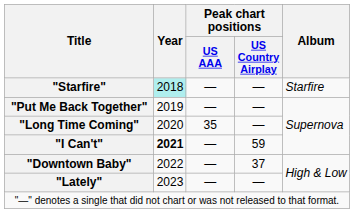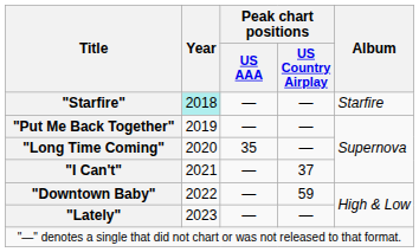 <table class="wikitable plainrowheaders" style="text-align:center;">
 <tr>
 <th rowspan="2" style="width:12em;">Title</th>
 <th rowspan="2">Year</th>
 <th colspan="2">Peak chart<br>positions</th>
 <th rowspan="2">Album</th>
 </tr>
 <tr>
 <th scope="col" style="width:4em;font-size:90%;"><a href='#'>US<br>AAA</a><br></th>
 <th scope="col" style="width:4em;font-size:90%;"><a href='#'>US<br>Country<br>Airplay</a><br></th>
 </tr>
 <tr>
 <th scope="row">"Starfire"</th>
 <td style="background: paleturquoise;">2018</td>
 <td>—</td>
 <td>—</td>
 <td align="left"><em>Starfire</em></td>
 </tr>
 <tr>
 <th scope="row">"Put Me Back Together"</th>
 <td>2019</td>
 <td>—</td>
 <td>—</td>
 <td rowspan="3" align="left"><em>Supernova</em></td>
 </tr>
 <tr>
 <th scope="row">"Long Time Coming"</th>
 <td>2020</td>
 <td>35</td>
 <td>—</td>
 </tr>
 <tr>
 <th scope="row">"I Can't" <br></th>
-<td><strong>2021</strong></td>
+<td>2021</td>
 <td>—</td>
-<td>59</td>
+<td>37</td>
 </tr>
 <tr>
 <th scope="row">"Downtown Baby"</th>
 <td>2022</td>
 <td>—</td>
-<td>37</td>
+<td>59</td>
 <td align="left" rowspan=2><em>High & Low</em></td>
 </tr>
 <tr>
 <th scope="row">"Lately"</th>
 <td>2023</td>
 <td>—</td>
 <td>—</td>
 </tr>
 <tr>
 <td colspan="8" style="font-size:smaller;">"—" denotes a single that did not chart or was not released to that format.</td>
 </tr>
 </table>
